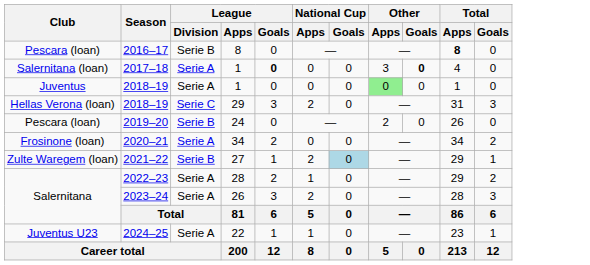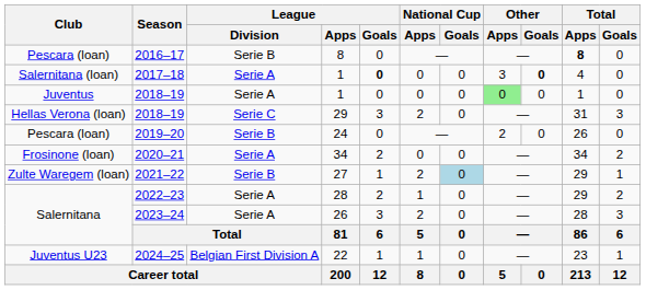 <table class="wikitable" style="text-align:center">
 <tr>
 <th rowspan="2">Club</th>
 <th rowspan="2">Season</th>
 <th colspan="3">League</th>
 <th colspan="2">National Cup</th>
 <th colspan="2">Other</th>
 <th colspan="2">Total</th>
 </tr>
 <tr>
 <th>Division</th>
 <th>Apps</th>
 <th>Goals</th>
 <th>Apps</th>
 <th>Goals</th>
 <th>Apps</th>
 <th>Goals</th>
 <th>Apps</th>
 <th>Goals</th>
 </tr>
 <tr>
 <td><a href='#'>Pescara</a> (loan)</td>
 <td><a href='#'>2016–17</a></td>
 <td>Serie B</td>
 <td>8</td>
 <td>0</td>
 <td colspan="2">—</td>
 <td colspan="2">—</td>
 <td><strong>8</strong></td>
 <td>0</td>
 </tr>
 <tr>
 <td><a href='#'>Salernitana</a> (loan)</td>
 <td><a href='#'>2017–18</a></td>
 <td><a href='#'>Serie A</a></td>
 <td>1</td>
 <td><strong>0</strong></td>
 <td>0</td>
 <td>0</td>
 <td>3</td>
 <td><strong>0</strong></td>
 <td>4</td>
 <td>0</td>
 </tr>
 <tr>
 <td><a href='#'>Juventus</a></td>
 <td><a href='#'>2018–19</a></td>
 <td>Serie A</td>
 <td>1</td>
 <td>0</td>
 <td>0</td>
 <td>0</td>
 <td style="background: lightgreen;">0</td>
 <td>0</td>
 <td>1</td>
 <td>0</td>
 </tr>
 <tr>
 <td><a href='#'>Hellas Verona</a> (loan)</td>
 <td><a href='#'>2018–19</a></td>
 <td><a href='#'>Serie C</a></td>
 <td>29</td>
 <td>3</td>
 <td>2</td>
 <td>0</td>
 <td colspan="2">—</td>
 <td>31</td>
 <td>3</td>
 </tr>
 <tr>
 <td>Pescara (loan)</td>
 <td><a href='#'>2019–20</a></td>
 <td><a href='#'>Serie B</a></td>
 <td>24</td>
 <td>0</td>
 <td colspan="2">—</td>
 <td>2</td>
 <td>0</td>
 <td>26</td>
 <td>0</td>
 </tr>
 <tr>
 <td><a href='#'>Frosinone</a> (loan)</td>
 <td><a href='#'>2020–21</a></td>
 <td><a href='#'>Serie A</a></td>
 <td>34</td>
 <td>2</td>
 <td>0</td>
 <td>0</td>
 <td colspan="2">—</td>
 <td>34</td>
 <td>2</td>
 </tr>
 <tr>
 <td><a href='#'>Zulte Waregem</a> (loan)</td>
 <td><a href='#'>2021–22</a></td>
 <td><a href='#'>Serie B</a></td>
 <td>27</td>
 <td>1</td>
 <td>2</td>
 <td style="background: lightblue;">0</td>
 <td colspan="2">—</td>
 <td>29</td>
 <td>1</td>
 </tr>
 <tr>
 <td rowspan="3">Salernitana</td>
 <td><a href='#'>2022–23</a></td>
 <td>Serie A</td>
 <td>28</td>
 <td>2</td>
 <td>1</td>
 <td>0</td>
 <td colspan="2">—</td>
 <td>29</td>
 <td>2</td>
 </tr>
 <tr>
 <td><a href='#'>2023–24</a></td>
 <td>Serie A</td>
 <td>26</td>
 <td>3</td>
 <td>2</td>
 <td>0</td>
 <td colspan="2">—</td>
 <td>28</td>
 <td>3</td>
 </tr>
 <tr>
 <th colspan="2">Total</th>
 <th>81</th>
 <th>6</th>
 <th>5</th>
 <th>0</th>
 <th colspan="2">—</th>
 <th>86</th>
 <th>6</th>
 </tr>
 <tr>
 <td><a href='#'>Juventus U23</a></td>
 <td><a href='#'>2024–25</a></td>
-<td>Serie A</td>
+<td><a href='#'>Belgian First Division A</a></td>
 <td>22</td>
 <td>1</td>
 <td>1</td>
 <td>0</td>
 <td colspan="2">—</td>
 <td>23</td>
 <td>1</td>
 </tr>
 <tr>
 <th colspan="3">Career total</th>
 <th>200</th>
 <th>12</th>
 <th>8</th>
 <th>0</th>
 <th>5</th>
 <th>0</th>
 <th>213</th>
 <th>12</th>
 </tr>
 </table>
